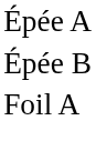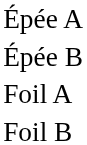 <table>
 <tr>
 <td>Épée A<br></td>
 <td></td>
 <td></td>
 <td></td>
 </tr>
 <tr>
 <td>Épée B<br></td>
 <td></td>
 <td></td>
 <td></td>
 </tr>
 <tr>
 <td>Foil A<br></td>
 <td></td>
 <td></td>
 <td></td>
 </tr>
+<tr>
+<td>Foil B<br></td>
+<td></td>
+<td></td>
+<td></td>
+</tr>
 </table>
